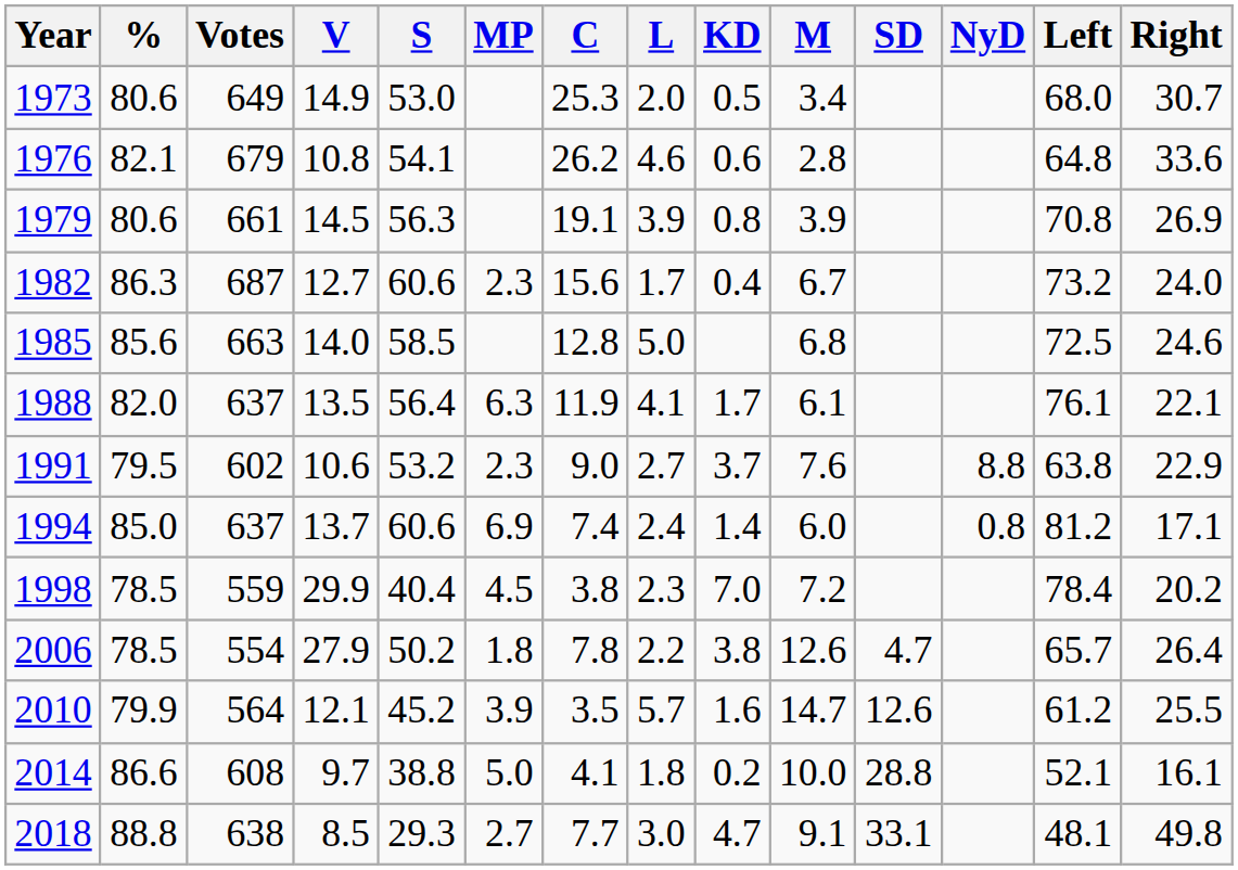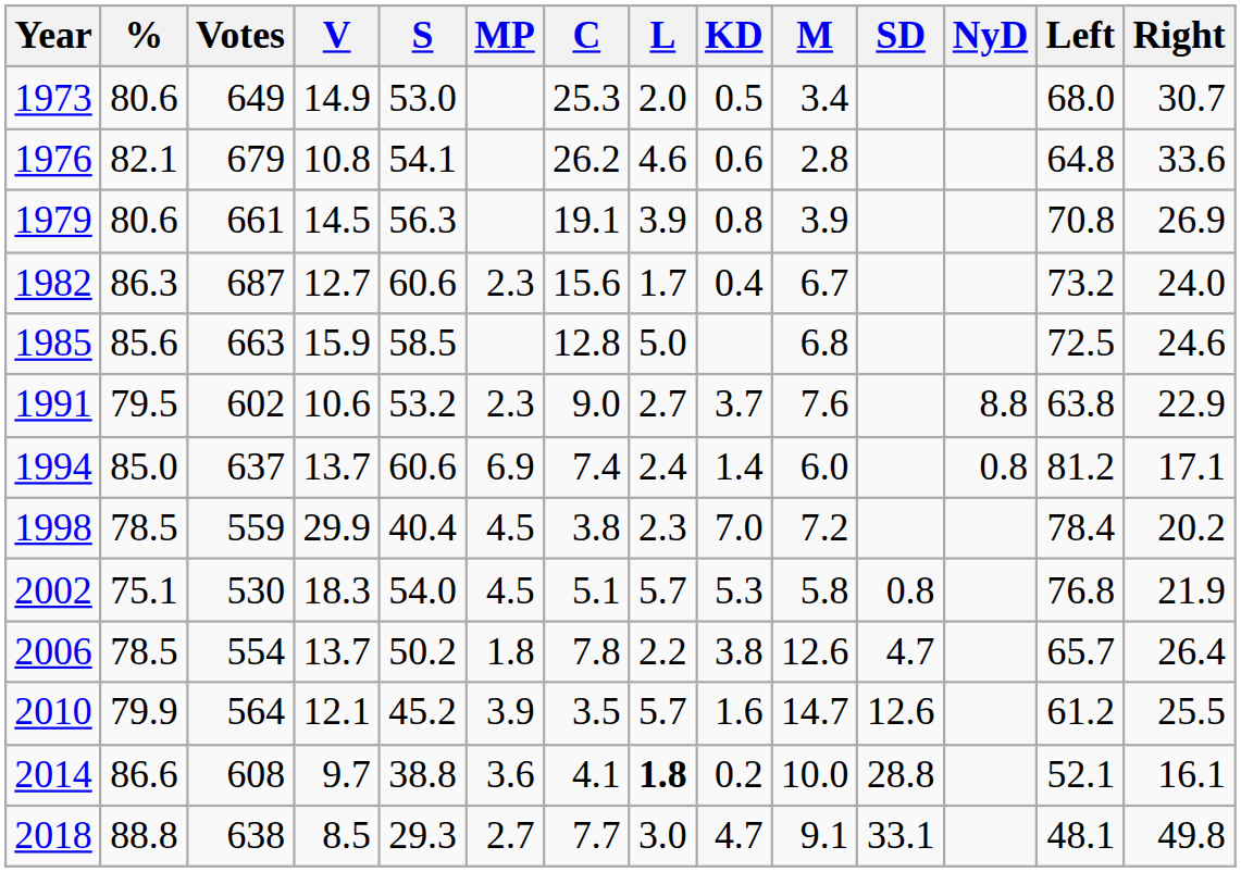 <table class="wikitable sortable" style=text-align:right>
 <tr>
 <th>Year</th>
 <th>%</th>
 <th>Votes</th>
 <th><a href='#'>V</a></th>
 <th><a href='#'>S</a></th>
 <th><a href='#'>MP</a></th>
 <th><a href='#'>C</a></th>
 <th><a href='#'>L</a></th>
 <th><a href='#'>KD</a></th>
 <th><a href='#'>M</a></th>
 <th><a href='#'>SD</a></th>
 <th><a href='#'>NyD</a></th>
 <th>Left</th>
 <th>Right</th>
 </tr>
 <tr>
 <td align=left><a href='#'>1973</a></td>
 <td>80.6</td>
 <td>649</td>
 <td>14.9</td>
 <td>53.0</td>
 <td></td>
 <td>25.3</td>
 <td>2.0</td>
 <td>0.5</td>
 <td>3.4</td>
 <td></td>
 <td></td>
 <td>68.0</td>
 <td>30.7</td>
 </tr>
 <tr>
 <td align=left><a href='#'>1976</a></td>
 <td>82.1</td>
 <td>679</td>
 <td>10.8</td>
 <td>54.1</td>
 <td></td>
 <td>26.2</td>
 <td>4.6</td>
 <td>0.6</td>
 <td>2.8</td>
 <td></td>
 <td></td>
 <td>64.8</td>
 <td>33.6</td>
 </tr>
 <tr>
 <td align=left><a href='#'>1979</a></td>
 <td>80.6</td>
 <td>661</td>
 <td>14.5</td>
 <td>56.3</td>
 <td></td>
 <td>19.1</td>
 <td>3.9</td>
 <td>0.8</td>
 <td>3.9</td>
 <td></td>
 <td></td>
 <td>70.8</td>
 <td>26.9</td>
 </tr>
 <tr>
 <td align=left><a href='#'>1982</a></td>
 <td>86.3</td>
 <td>687</td>
 <td>12.7</td>
 <td>60.6</td>
 <td>2.3</td>
 <td>15.6</td>
 <td>1.7</td>
 <td>0.4</td>
 <td>6.7</td>
 <td></td>
 <td></td>
 <td>73.2</td>
 <td>24.0</td>
 </tr>
 <tr>
 <td align=left><a href='#'>1985</a></td>
 <td>85.6</td>
 <td>663</td>
-<td>14.0</td>
+<td>15.9</td>
 <td>58.5</td>
 <td></td>
 <td>12.8</td>
 <td>5.0</td>
 <td></td>
 <td>6.8</td>
 <td></td>
 <td></td>
 <td>72.5</td>
 <td>24.6</td>
-</tr>
-<tr>
-<td align=left><a href='#'>1988</a></td>
-<td>82.0</td>
-<td>637</td>
-<td>13.5</td>
-<td>56.4</td>
-<td>6.3</td>
-<td>11.9</td>
-<td>4.1</td>
-<td>1.7</td>
-<td>6.1</td>
-<td></td>
-<td></td>
-<td>76.1</td>
-<td>22.1</td>
 </tr>
 <tr>
 <td align=left><a href='#'>1991</a></td>
 <td>79.5</td>
 <td>602</td>
 <td>10.6</td>
 <td>53.2</td>
 <td>2.3</td>
 <td>9.0</td>
 <td>2.7</td>
 <td>3.7</td>
 <td>7.6</td>
 <td></td>
 <td>8.8</td>
 <td>63.8</td>
 <td>22.9</td>
 </tr>
 <tr>
 <td align=left><a href='#'>1994</a></td>
 <td>85.0</td>
 <td>637</td>
 <td>13.7</td>
 <td>60.6</td>
 <td>6.9</td>
 <td>7.4</td>
 <td>2.4</td>
 <td>1.4</td>
 <td>6.0</td>
 <td></td>
 <td>0.8</td>
 <td>81.2</td>
 <td>17.1</td>
 </tr>
 <tr>
 <td align=left><a href='#'>1998</a></td>
 <td>78.5</td>
 <td>559</td>
 <td>29.9</td>
 <td>40.4</td>
 <td>4.5</td>
 <td>3.8</td>
 <td>2.3</td>
 <td>7.0</td>
 <td>7.2</td>
 <td></td>
 <td></td>
 <td>78.4</td>
 <td>20.2</td>
 </tr>
 <tr>
+<td align=left><a href='#'>2002</a></td>
+<td>75.1</td>
+<td>530</td>
+<td>18.3</td>
+<td>54.0</td>
+<td>4.5</td>
+<td>5.1</td>
+<td>5.7</td>
+<td>5.3</td>
+<td>5.8</td>
+<td>0.8</td>
+<td></td>
+<td>76.8</td>
+<td>21.9</td>
+</tr>
+<tr>
 <td align=left><a href='#'>2006</a></td>
 <td>78.5</td>
 <td>554</td>
-<td>27.9</td>
+<td>13.7</td>
 <td>50.2</td>
 <td>1.8</td>
 <td>7.8</td>
 <td>2.2</td>
 <td>3.8</td>
 <td>12.6</td>
 <td>4.7</td>
 <td></td>
 <td>65.7</td>
 <td>26.4</td>
 </tr>
 <tr>
 <td align=left><a href='#'>2010</a></td>
 <td>79.9</td>
 <td>564</td>
 <td>12.1</td>
 <td>45.2</td>
 <td>3.9</td>
 <td>3.5</td>
 <td>5.7</td>
 <td>1.6</td>
 <td>14.7</td>
 <td>12.6</td>
 <td></td>
 <td>61.2</td>
 <td>25.5</td>
 </tr>
 <tr>
 <td align=left><a href='#'>2014</a></td>
 <td>86.6</td>
 <td>608</td>
 <td>9.7</td>
 <td>38.8</td>
-<td>5.0</td>
+<td>3.6</td>
 <td>4.1</td>
-<td>1.8</td>
+<td><strong>1.8</strong></td>
 <td>0.2</td>
 <td>10.0</td>
 <td>28.8</td>
 <td></td>
 <td>52.1</td>
 <td>16.1</td>
 </tr>
 <tr>
 <td align=left><a href='#'>2018</a></td>
 <td>88.8</td>
 <td>638</td>
 <td>8.5</td>
 <td>29.3</td>
 <td>2.7</td>
 <td>7.7</td>
 <td>3.0</td>
 <td>4.7</td>
 <td>9.1</td>
 <td>33.1</td>
 <td></td>
 <td>48.1</td>
 <td>49.8</td>
 </tr>
 </table>
